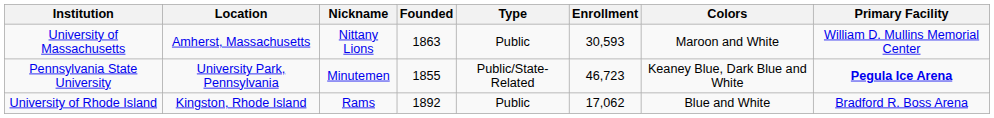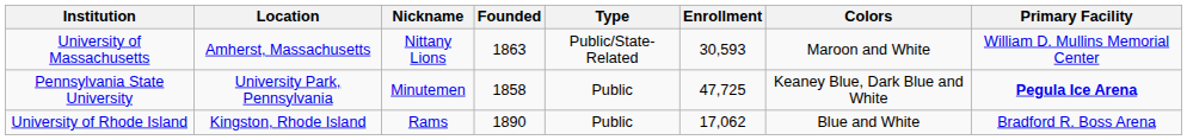 <table class="sortable wikitable" style="text-align: center;">
 <tr>
 <th>Institution</th>
 <th>Location</th>
 <th>Nickname</th>
 <th>Founded</th>
 <th>Type</th>
 <th>Enrollment</th>
 <th>Colors</th>
 <th>Primary Facility</th>
 </tr>
 <tr>
 <td><a href='#'>University of Massachusetts</a></td>
 <td><a href='#'>Amherst, Massachusetts</a></td>
 <td><a href='#'>Nittany Lions</a></td>
 <td>1863</td>
-<td>Public</td>
+<td>Public/State-Related</td>
 <td>30,593</td>
 <td>Maroon and White<br>  </td>
 <td><a href='#'>William D. Mullins Memorial Center</a></td>
 </tr>
 <tr>
 <td><a href='#'>Pennsylvania State University</a></td>
 <td><a href='#'>University Park, Pennsylvania</a></td>
 <td><a href='#'>Minutemen</a></td>
-<td>1855</td>
-<td>Public/State-Related</td>
-<td>46,723</td>
+<td>1858</td>
+<td>Public</td>
+<td>47,725</td>
 <td>Keaney Blue, Dark Blue and White<br>   </td>
 <td><strong><a href='#'>Pegula Ice Arena</a></strong></td>
 </tr>
 <tr>
 <td><a href='#'>University of Rhode Island</a></td>
 <td><a href='#'>Kingston, Rhode Island</a></td>
 <td><a href='#'>Rams</a></td>
-<td>1892</td>
+<td>1890</td>
 <td>Public</td>
 <td>17,062</td>
 <td>Blue and White<br>  </td>
 <td><a href='#'>Bradford R. Boss Arena</a></td>
 </tr>
 </table>
